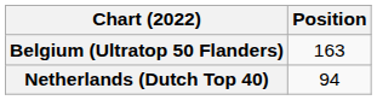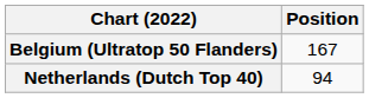 <table class="wikitable sortable plainrowheaders" style="text-align:center">
 <tr>
 <th scope="col">Chart (2022)</th>
 <th scope="col">Position</th>
 </tr>
 <tr>
 <th scope="row">Belgium (Ultratop 50 Flanders)</th>
-<td>163</td>
+<td>167</td>
 </tr>
 <tr>
 <th scope="row">Netherlands (Dutch Top 40)</th>
 <td>94</td>
 </tr>
 </table>
